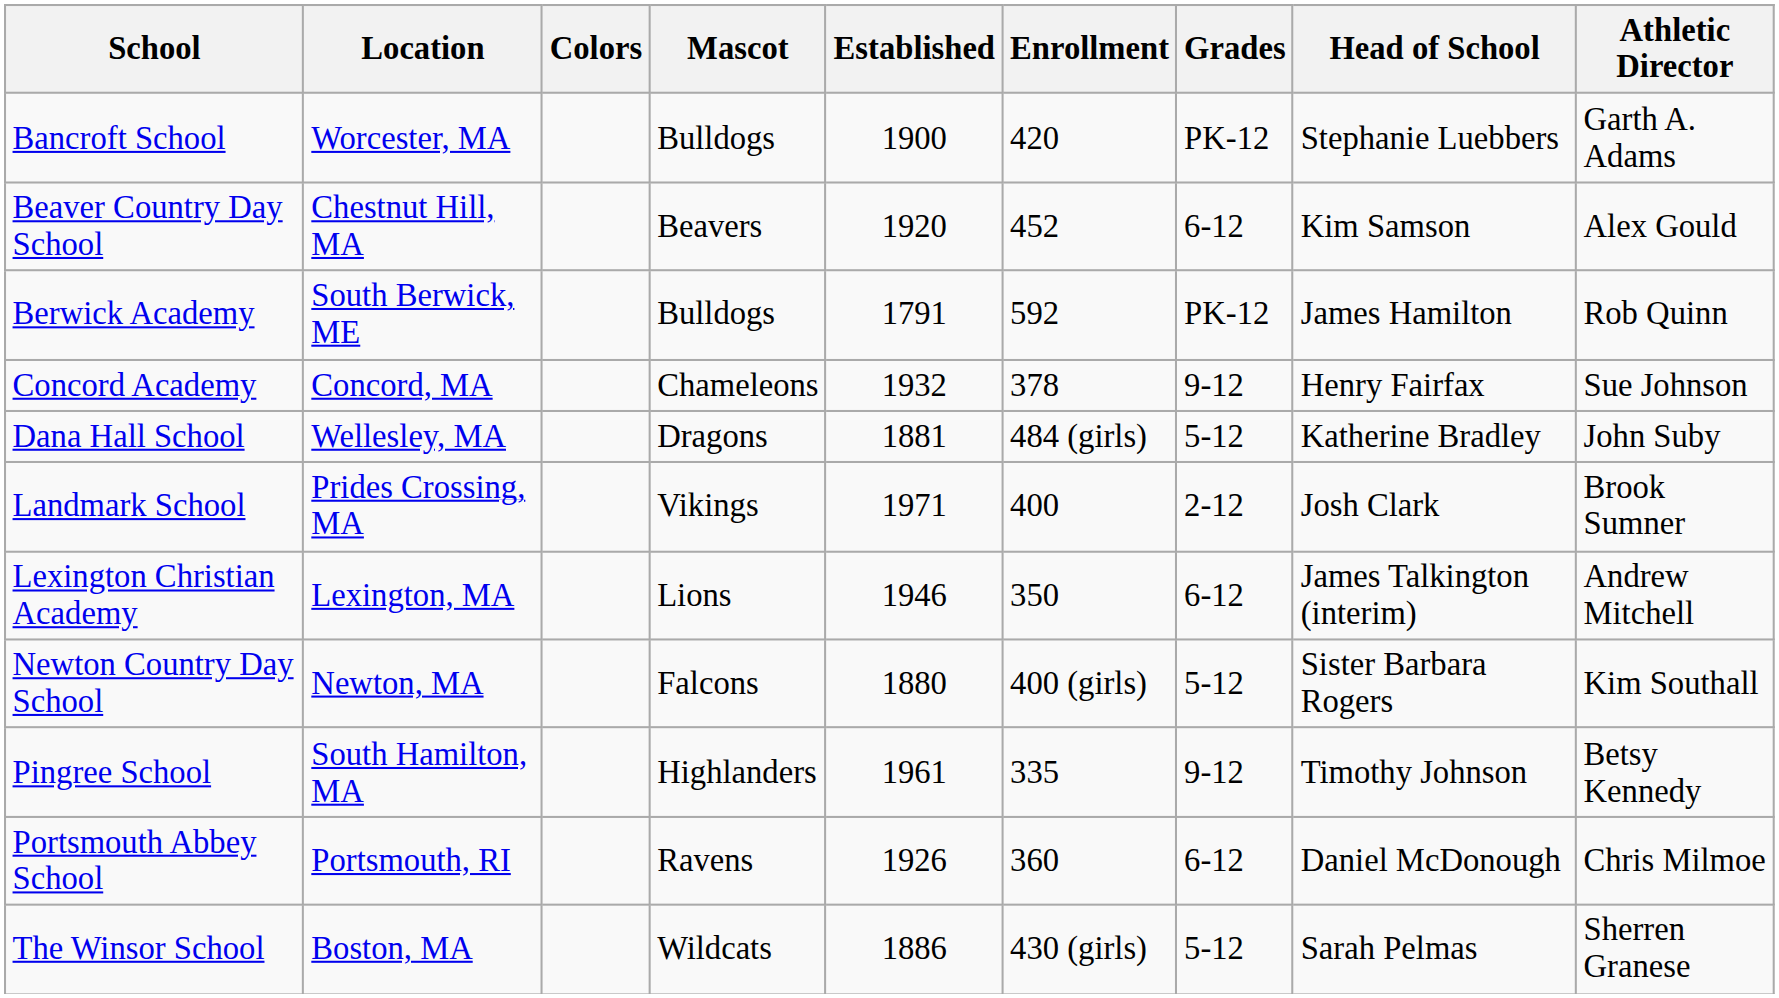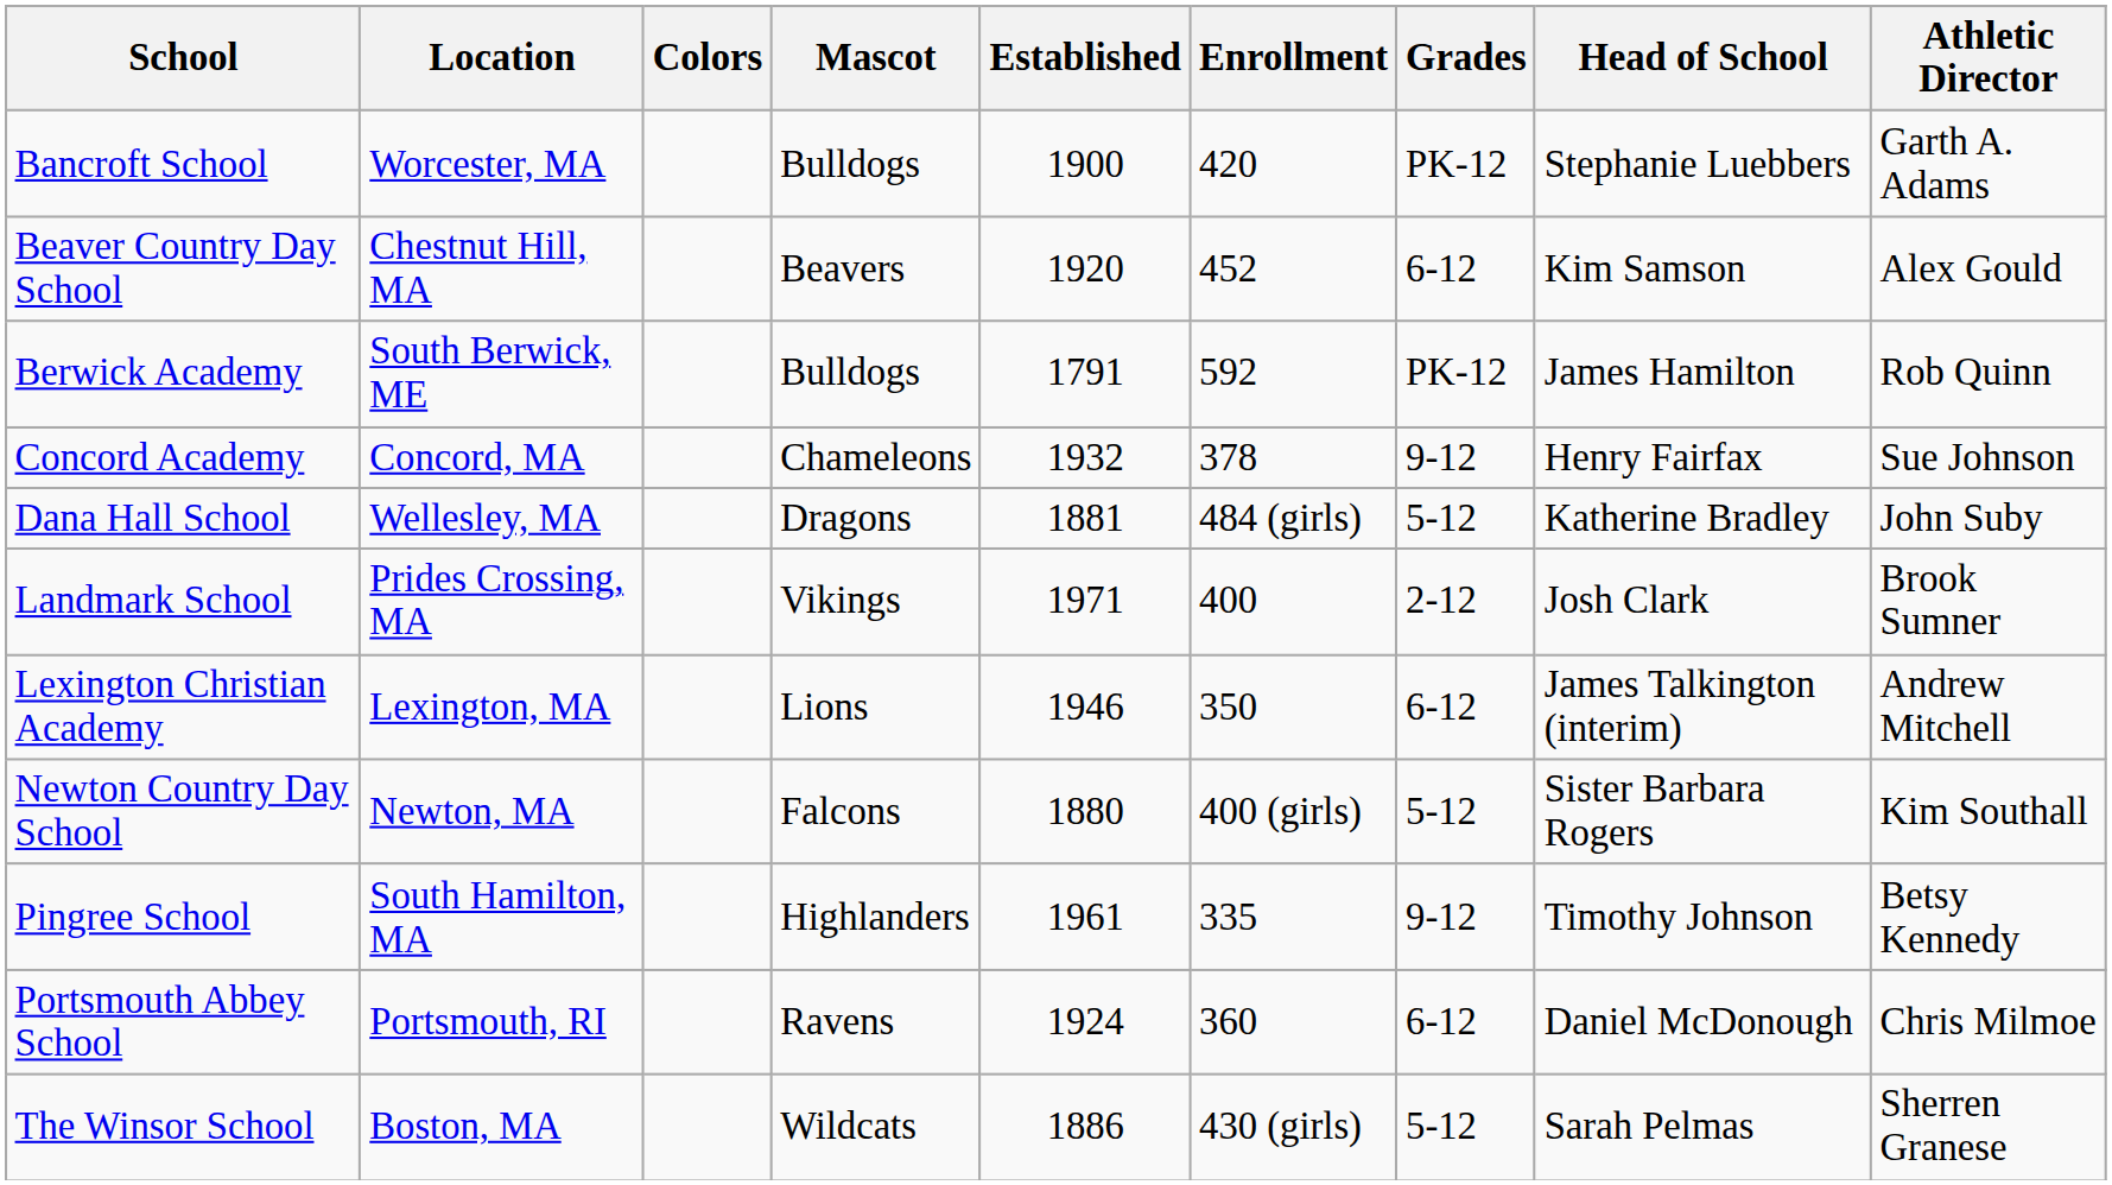 <table class="wikitable">
 <tr>
 <th>School</th>
 <th>Location</th>
 <th>Colors</th>
 <th>Mascot</th>
 <th>Established</th>
 <th>Enrollment</th>
 <th>Grades</th>
 <th>Head of School</th>
 <th>Athletic Director</th>
 </tr>
 <tr>
 <td><a href='#'>Bancroft School</a></td>
 <td><a href='#'>Worcester, MA</a></td>
 <td></td>
 <td>Bulldogs</td>
 <td align="center">1900</td>
 <td>420</td>
 <td>PK-12</td>
 <td>Stephanie Luebbers</td>
 <td>Garth A. Adams</td>
 </tr>
 <tr>
 <td><a href='#'>Beaver Country Day School</a></td>
 <td><a href='#'>Chestnut Hill, MA</a></td>
 <td></td>
 <td>Beavers</td>
 <td align="center">1920</td>
 <td>452</td>
 <td>6-12</td>
 <td>Kim Samson</td>
 <td>Alex Gould</td>
 </tr>
 <tr>
 <td><a href='#'>Berwick Academy</a></td>
 <td><a href='#'>South Berwick, ME</a></td>
 <td></td>
 <td>Bulldogs</td>
 <td align="center">1791</td>
 <td>592</td>
 <td>PK-12</td>
 <td>James Hamilton</td>
 <td>Rob Quinn</td>
 </tr>
 <tr>
 <td><a href='#'>Concord Academy</a></td>
 <td><a href='#'>Concord, MA</a></td>
 <td></td>
 <td>Chameleons</td>
 <td align="center">1932</td>
 <td>378</td>
 <td>9-12</td>
 <td>Henry Fairfax</td>
 <td>Sue Johnson</td>
 </tr>
 <tr>
 <td><a href='#'>Dana Hall School</a></td>
 <td><a href='#'>Wellesley, MA</a></td>
 <td></td>
 <td>Dragons</td>
 <td align="center">1881</td>
 <td>484 (girls)</td>
 <td>5-12</td>
 <td>Katherine Bradley</td>
 <td>John Suby</td>
 </tr>
 <tr>
 <td><a href='#'>Landmark School</a></td>
 <td><a href='#'>Prides Crossing, MA</a></td>
 <td></td>
 <td>Vikings</td>
 <td align="center">1971</td>
 <td>400</td>
 <td>2-12</td>
 <td>Josh Clark</td>
 <td>Brook Sumner</td>
 </tr>
 <tr>
 <td><a href='#'>Lexington Christian Academy</a></td>
 <td><a href='#'>Lexington, MA</a></td>
 <td></td>
 <td>Lions</td>
 <td align="center">1946</td>
 <td>350</td>
 <td>6-12</td>
 <td>James Talkington (interim)</td>
 <td>Andrew Mitchell</td>
 </tr>
 <tr>
 <td><a href='#'>Newton Country Day School</a></td>
 <td><a href='#'>Newton, MA</a></td>
 <td></td>
 <td>Falcons</td>
 <td align="center">1880</td>
 <td>400 (girls)</td>
 <td>5-12</td>
 <td>Sister Barbara Rogers</td>
 <td>Kim Southall</td>
 </tr>
 <tr>
 <td><a href='#'>Pingree School</a></td>
 <td><a href='#'>South Hamilton, MA</a></td>
 <td></td>
 <td>Highlanders</td>
 <td align="center">1961</td>
 <td>335</td>
 <td>9-12</td>
 <td>Timothy Johnson</td>
 <td>Betsy Kennedy</td>
 </tr>
 <tr>
 <td><a href='#'>Portsmouth Abbey School</a></td>
 <td><a href='#'>Portsmouth, RI</a></td>
 <td></td>
 <td>Ravens</td>
-<td align="center">1926</td>
+<td align="center">1924</td>
 <td>360</td>
 <td>6-12</td>
 <td>Daniel McDonough</td>
 <td>Chris Milmoe</td>
 </tr>
 <tr>
 <td><a href='#'>The Winsor School</a></td>
 <td><a href='#'>Boston, MA</a></td>
 <td></td>
 <td>Wildcats</td>
 <td align="center">1886</td>
 <td>430 (girls)</td>
 <td>5-12</td>
 <td>Sarah Pelmas</td>
 <td>Sherren Granese</td>
 </tr>
 </table>
